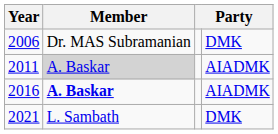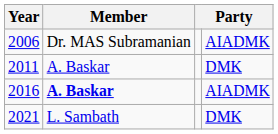 <table class="wikitable sortable">
 <tr>
 <th>Year</th>
 <th>Member</th>
 <th colspan=2>Party</th>
 </tr>
 <tr>
 <td><a href='#'>2006</a></td>
 <td>Dr. MAS Subramanian</td>
 <td></td>
-<td><a href='#'>DMK</a></td>
+<td><a href='#'>AIADMK</a></td>
 </tr>
 <tr>
 <td><a href='#'>2011</a></td>
-<td style="background: lightgrey;"><a href='#'>A. Baskar</a></td>
+<td><a href='#'>A. Baskar</a></td>
 <td></td>
-<td><a href='#'>AIADMK</a></td>
+<td><a href='#'>DMK</a></td>
 </tr>
 <tr>
 <td><a href='#'>2016</a></td>
 <td><strong><a href='#'>A. Baskar</a></strong></td>
 <td></td>
 <td><a href='#'>AIADMK</a></td>
 </tr>
 <tr>
 <td><a href='#'>2021</a></td>
 <td><a href='#'>L. Sambath</a></td>
 <td></td>
 <td><a href='#'>DMK</a></td>
 </tr>
 </table>
